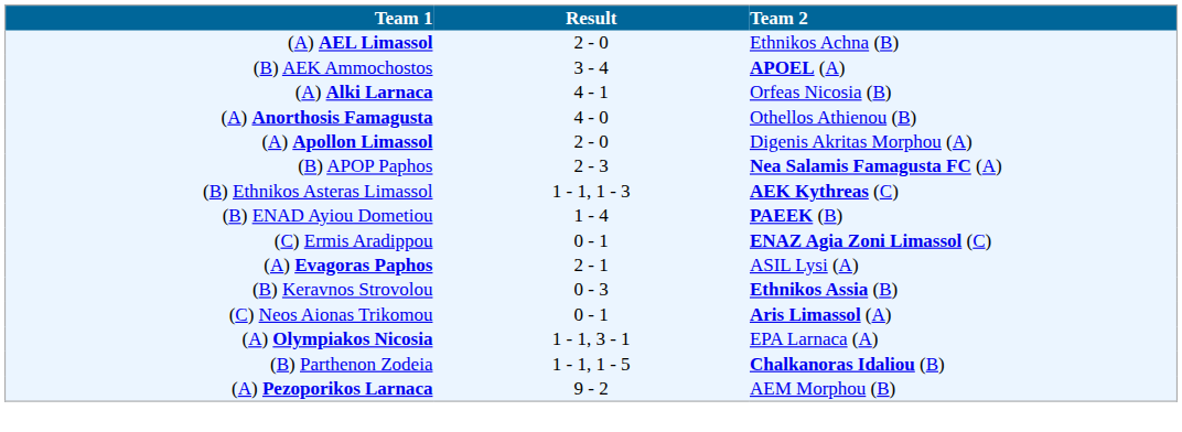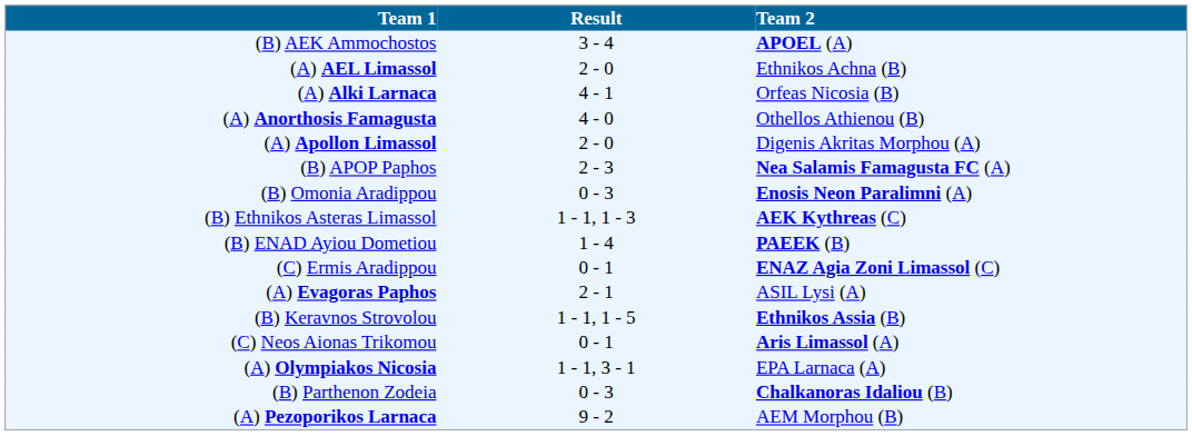 <table cellspacing="0" style="background: #EBF5FF; border: 1px #aaa solid; border-collapse: collapse; font-size: 95%;" width=60%>
 <tr bgcolor=#006699 style="color:white;">
 <th width=30% align="right">Team 1</th>
 <th width=22% align="center">Result</th>
 <th width=30% align="left">Team 2</th>
 </tr>
 <tr>
+<td align=right>(<a href='#'>B</a>) <a href='#'>AEK Ammochostos</a></td>
+<td align=center>3 - 4</td>
+<td align=left><strong><a href='#'>APOEL</a></strong> (<a href='#'>A</a>)</td>
+</tr>
+<tr>
 <td align=right>(<a href='#'>A</a>) <strong><a href='#'>AEL Limassol</a></strong></td>
 <td align=center>2 - 0</td>
 <td align=left><a href='#'>Ethnikos Achna</a> (<a href='#'>B</a>)</td>
-</tr>
-<tr>
-<td align=right>(<a href='#'>B</a>) <a href='#'>AEK Ammochostos</a></td>
-<td align=center>3 - 4</td>
-<td align=left><strong><a href='#'>APOEL</a></strong> (<a href='#'>A</a>)</td>
 </tr>
 <tr>
 <td align=right>(<a href='#'>A</a>) <strong><a href='#'>Alki Larnaca</a></strong></td>
 <td align=center>4 - 1</td>
 <td align=left><a href='#'>Orfeas Nicosia</a> (<a href='#'>B</a>)</td>
 </tr>
 <tr>
 <td align=right>(<a href='#'>A</a>) <strong><a href='#'>Anorthosis Famagusta</a></strong></td>
 <td align=center>4 - 0</td>
 <td align=left><a href='#'>Othellos Athienou</a> (<a href='#'>B</a>)</td>
 </tr>
 <tr>
 <td align=right>(<a href='#'>A</a>) <strong><a href='#'>Apollon Limassol</a></strong></td>
 <td align=center>2 - 0</td>
 <td align=left><a href='#'>Digenis Akritas Morphou</a> (<a href='#'>A</a>)</td>
 </tr>
 <tr>
 <td align=right>(<a href='#'>B</a>) <a href='#'>APOP Paphos</a></td>
 <td align=center>2 - 3</td>
 <td align=left><strong><a href='#'>Nea Salamis Famagusta FC</a></strong> (<a href='#'>A</a>)</td>
+</tr>
+<tr>
+<td align=right>(<a href='#'>B</a>) <a href='#'>Omonia Aradippou</a></td>
+<td align=center>0 - 3</td>
+<td align=left><strong><a href='#'>Enosis Neon Paralimni</a></strong> (<a href='#'>A</a>)</td>
 </tr>
 <tr>
 <td align=right>(<a href='#'>B</a>) <a href='#'>Ethnikos Asteras Limassol</a></td>
 <td align=center>1 - 1, 1 - 3</td>
 <td align=left><strong><a href='#'>AEK Kythreas</a></strong> (<a href='#'>C</a>)</td>
 </tr>
 <tr>
 <td align=right>(<a href='#'>B</a>) <a href='#'>ENAD Ayiou Dometiou</a></td>
 <td align=center>1 - 4</td>
 <td align=left><strong><a href='#'>PAEEK</a></strong> (<a href='#'>B</a>)</td>
 </tr>
 <tr>
 <td align=right>(<a href='#'>C</a>) <a href='#'>Ermis Aradippou</a></td>
 <td align=center>0 - 1</td>
 <td align=left><strong><a href='#'>ENAZ Agia Zoni Limassol</a></strong> (<a href='#'>C</a>)</td>
 </tr>
 <tr>
 <td align=right>(<a href='#'>A</a>) <strong><a href='#'>Evagoras Paphos</a></strong></td>
 <td align=center>2 - 1</td>
 <td align=left><a href='#'>ASIL Lysi</a> (<a href='#'>A</a>)</td>
 </tr>
 <tr>
 <td align=right>(<a href='#'>B</a>) <a href='#'>Keravnos Strovolou</a></td>
-<td align=center>0 - 3</td>
+<td align=center>1 - 1, 1 - 5</td>
 <td align=left><strong><a href='#'>Ethnikos Assia</a></strong> (<a href='#'>B</a>)</td>
 </tr>
 <tr>
 <td align=right>(<a href='#'>C</a>) <a href='#'>Neos Aionas Trikomou</a></td>
 <td align=center>0 - 1</td>
 <td align=left><strong><a href='#'>Aris Limassol</a></strong> (<a href='#'>A</a>)</td>
 </tr>
 <tr>
 <td align=right>(<a href='#'>A</a>) <strong><a href='#'>Olympiakos Nicosia</a></strong></td>
 <td align=center>1 - 1, 3 - 1</td>
 <td align=left><a href='#'>EPA Larnaca</a> (<a href='#'>A</a>)</td>
 </tr>
 <tr>
 <td align=right>(<a href='#'>B</a>) <a href='#'>Parthenon Zodeia</a></td>
-<td align=center>1 - 1, 1 - 5</td>
+<td align=center>0 - 3</td>
 <td align=left><strong><a href='#'>Chalkanoras Idaliou</a></strong> (<a href='#'>B</a>)</td>
 </tr>
 <tr>
 <td align=right>(<a href='#'>A</a>) <strong><a href='#'>Pezoporikos Larnaca</a></strong></td>
 <td align=center>9 - 2</td>
 <td align=left><a href='#'>AEM Morphou</a> (<a href='#'>B</a>)</td>
 </tr>
 <tr>
 </tr>
 </table>
